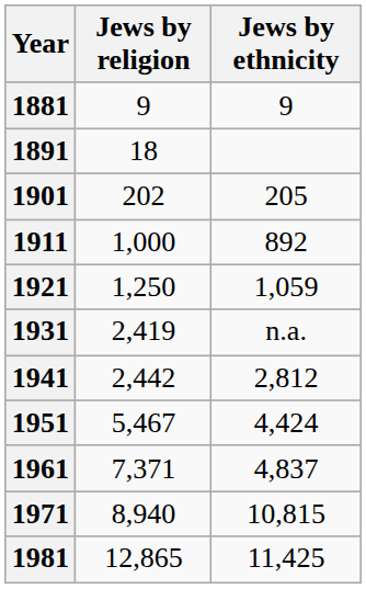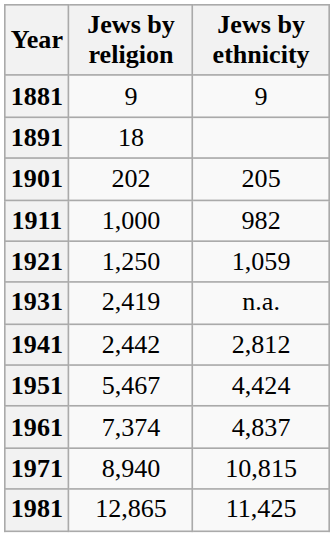 <table class="wikitable" style="text-align: center; width: 200px; height: 200px;">
 <tr>
 <th scope="col">Year</th>
 <th scope="col">Jews by religion</th>
 <th scope="col">Jews by ethnicity</th>
 </tr>
 <tr>
 <th scope="row">1881</th>
 <td>9</td>
 <td>9</td>
 </tr>
 <tr>
 <th scope="row">1891</th>
 <td>18</td>
 <td></td>
 </tr>
 <tr>
 <th scope="row">1901</th>
 <td>202</td>
 <td>205</td>
 </tr>
 <tr>
 <th scope="row">1911</th>
 <td>1,000</td>
-<td>892</td>
+<td>982</td>
 </tr>
 <tr>
 <th scope="row">1921</th>
 <td>1,250</td>
 <td>1,059</td>
 </tr>
 <tr>
 <th scope="row">1931</th>
 <td>2,419</td>
 <td>n.a.</td>
 </tr>
 <tr>
 <th scope="row">1941</th>
 <td>2,442</td>
 <td>2,812</td>
 </tr>
 <tr>
 <th scope="row">1951</th>
 <td>5,467</td>
 <td>4,424</td>
 </tr>
 <tr>
 <th scope="row">1961</th>
-<td>7,371</td>
+<td>7,374</td>
 <td>4,837</td>
 </tr>
 <tr>
 <th scope="row">1971</th>
 <td>8,940</td>
 <td>10,815</td>
 </tr>
 <tr>
 <th scope="row">1981</th>
 <td>12,865</td>
 <td>11,425</td>
 </tr>
 </table>
